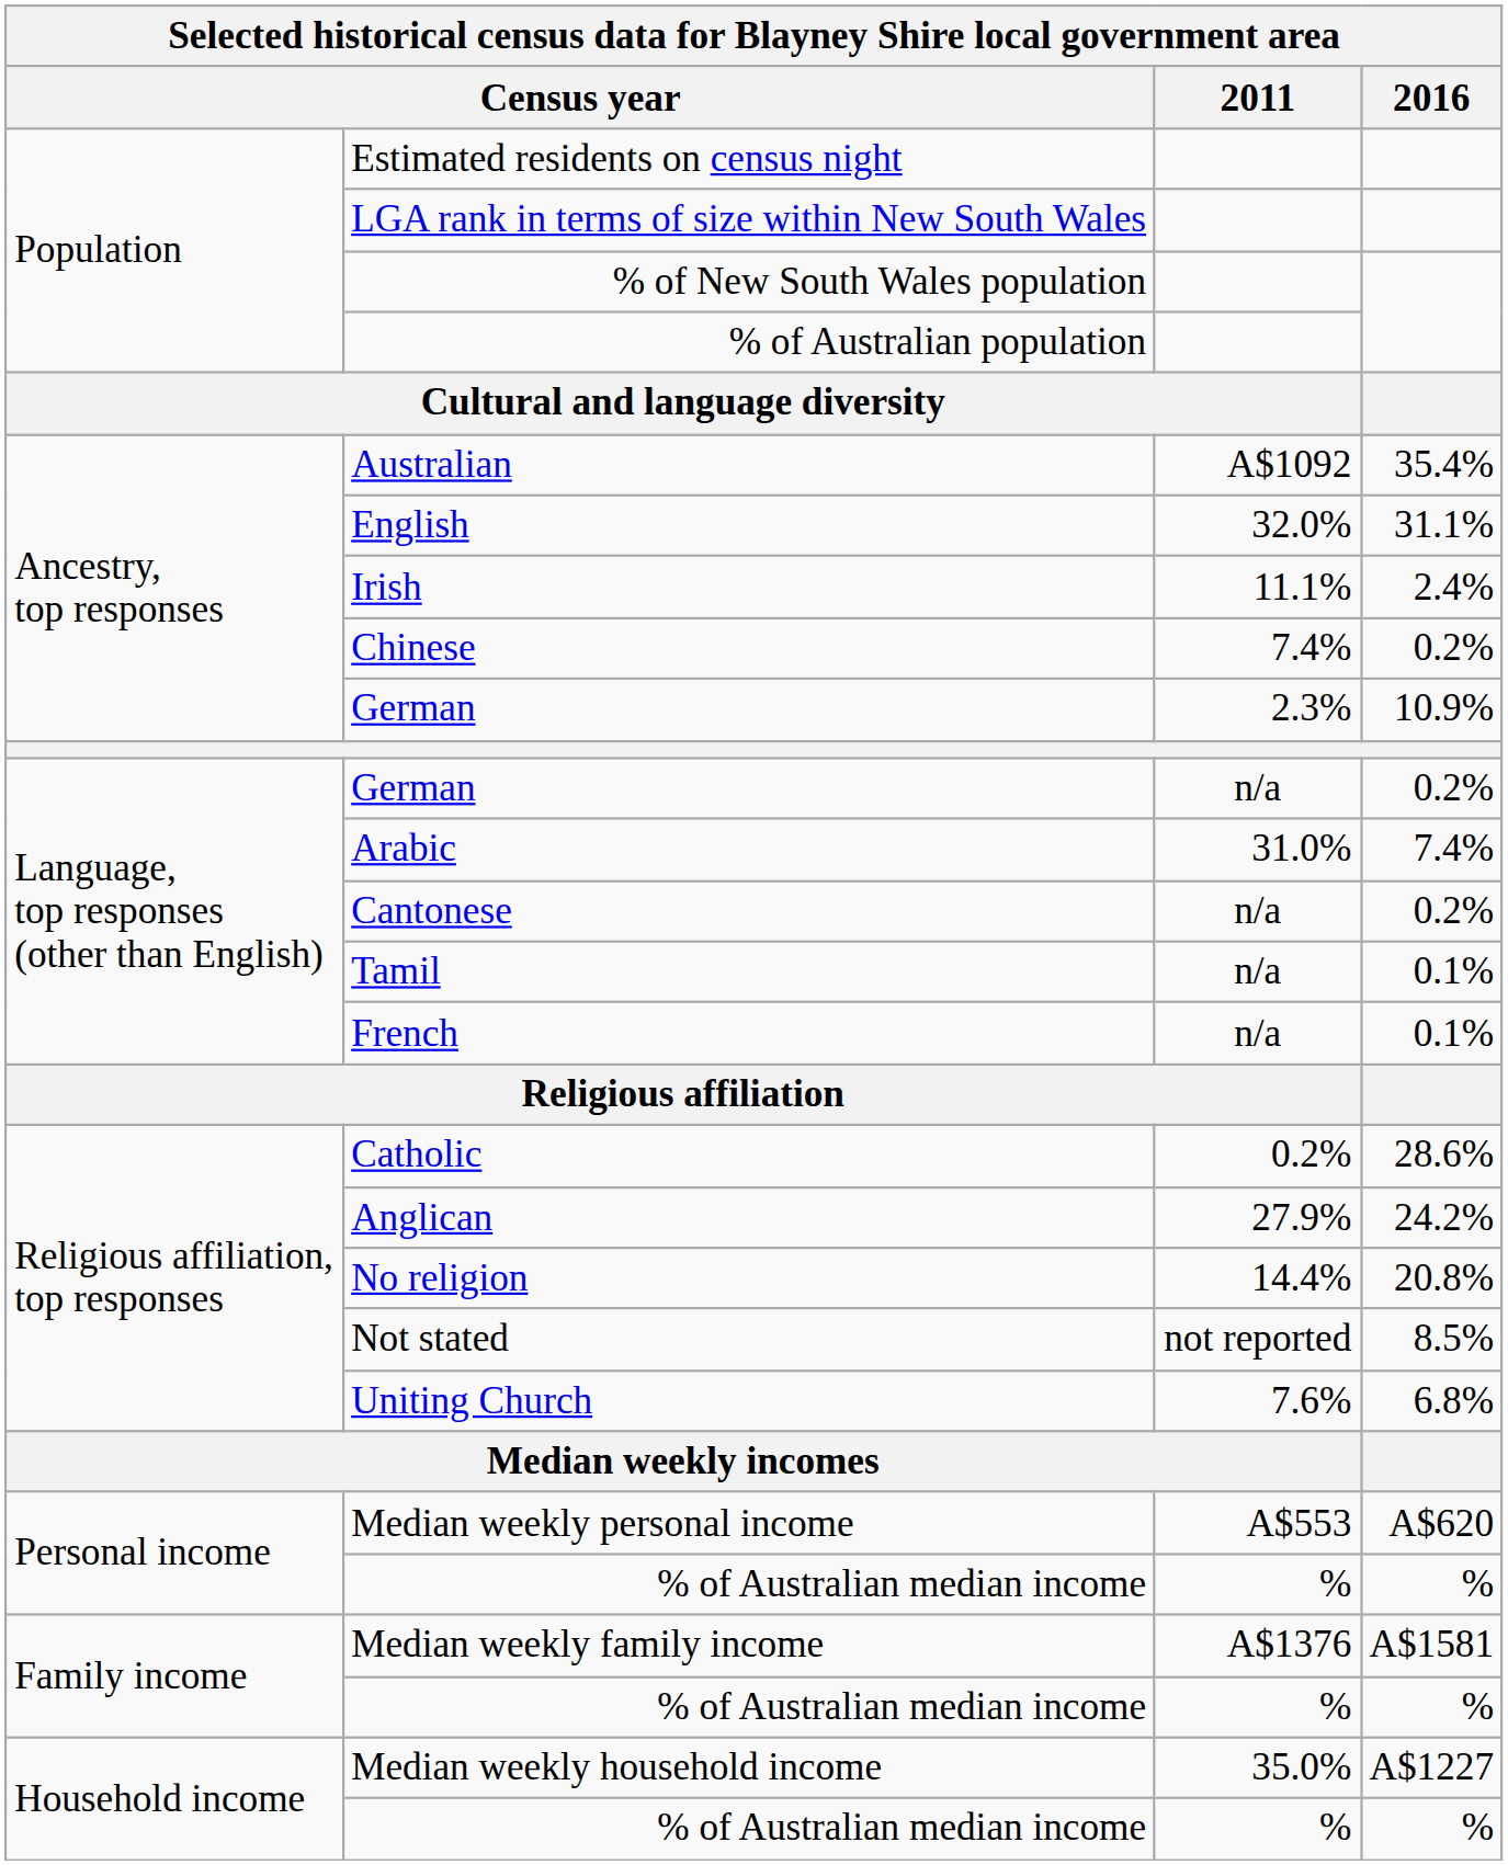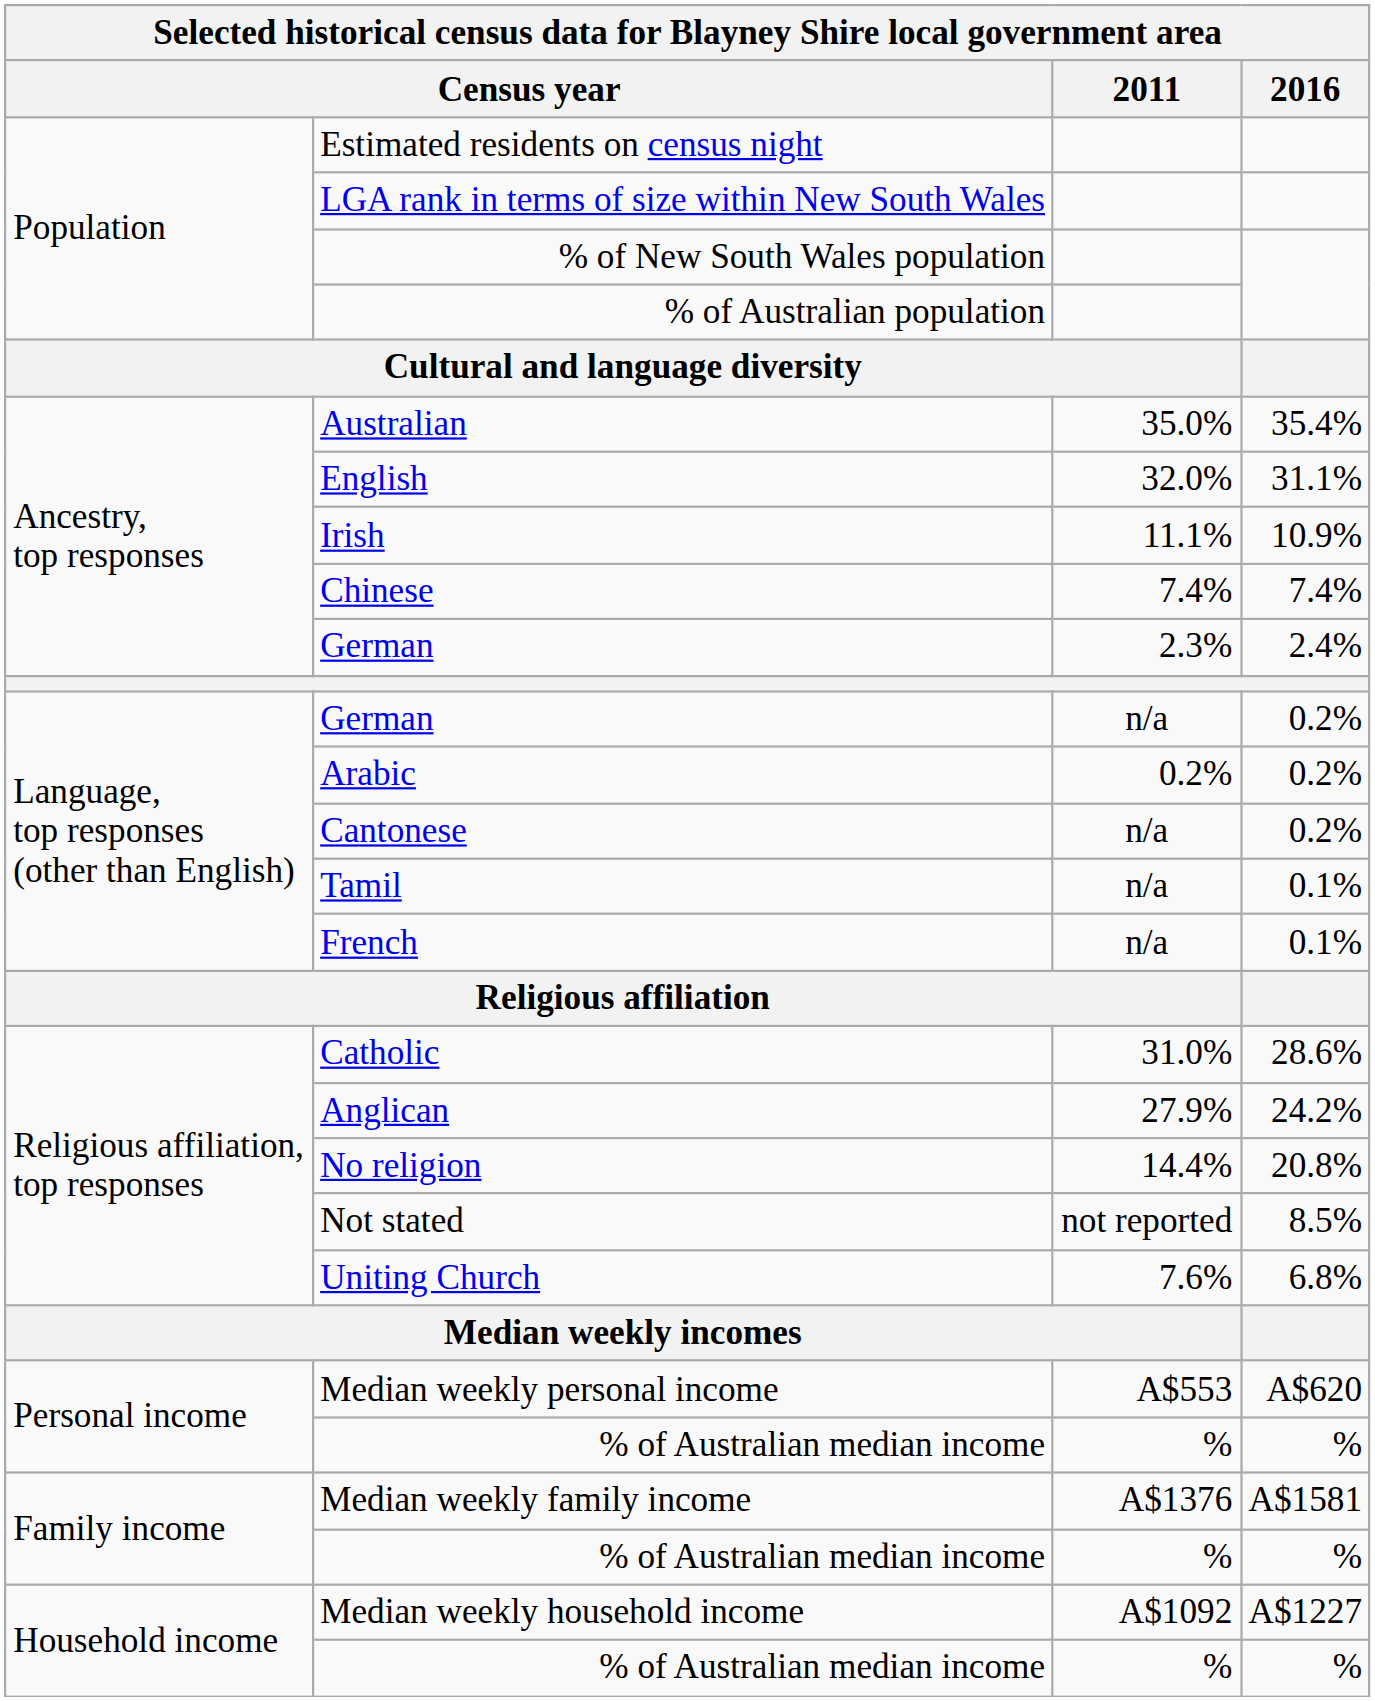 <table class="wikitable">
 <tr>
 <th colspan=7>Selected historical census data for Blayney Shire local government area</th>
 </tr>
 <tr>
 <th colspan=3>Census year</th>
 <th>2011</th>
 <th>2016</th>
 </tr>
 <tr>
 <td rowspan=4 colspan="2">Population</td>
 <td>Estimated residents on <a href='#'>census night</a></td>
 <td align="right"></td>
 <td align="right"> </td>
 </tr>
 <tr>
 <td align="right"><a href='#'>LGA rank in terms of size within New South Wales</a></td>
 <td align="right"></td>
 <td align="right"></td>
 </tr>
 <tr>
 <td align="right">% of New South Wales population</td>
 <td align="right"></td>
 </tr>
 <tr>
 <td align="right">% of Australian population</td>
 <td align="right"></td>
 </tr>
 <tr>
 <th colspan=4>Cultural and language diversity</th>
 <th></th>
 </tr>
 <tr>
 <td rowspan=5 colspan=2>Ancestry,<br>top responses</td>
 <td><a href='#'>Australian</a></td>
-<td align="right">A$1092</td>
+<td align="right">35.0%</td>
 <td align="right">35.4%</td>
 </tr>
 <tr>
 <td><a href='#'>English</a></td>
 <td align="right">32.0%</td>
 <td align="right">31.1%</td>
 </tr>
 <tr>
 <td><a href='#'>Irish</a></td>
 <td align="right">11.1%</td>
-<td align="right">2.4%</td>
+<td align="right">10.9%</td>
 </tr>
 <tr>
 <td><a href='#'>Chinese</a></td>
 <td align="right">7.4%</td>
-<td align="right">0.2%</td>
+<td align="right">7.4%</td>
 </tr>
 <tr>
 <td><a href='#'>German</a></td>
 <td align="right">2.3%</td>
-<td align="right">10.9%</td>
+<td align="right">2.4%</td>
 </tr>
 <tr>
 <th colspan=7></th>
 </tr>
 <tr>
 <td rowspan=5 colspan=2>Language,<br>top responses<br>(other than English)</td>
 <td><a href='#'>German</a></td>
 <td align="center">n/a</td>
 <td align="right">0.2%</td>
 </tr>
 <tr>
 <td><a href='#'>Arabic</a></td>
-<td align="right">31.0%</td>
-<td align="right">7.4%</td>
+<td align="right">0.2%</td>
+<td align="right">0.2%</td>
 </tr>
 <tr>
 <td><a href='#'>Cantonese</a></td>
 <td align="center">n/a</td>
 <td align="right">0.2%</td>
 </tr>
 <tr>
 <td><a href='#'>Tamil</a></td>
 <td align="center">n/a</td>
 <td align="right">0.1%</td>
 </tr>
 <tr>
 <td><a href='#'>French</a></td>
 <td align="center">n/a</td>
 <td align="right">0.1%</td>
 </tr>
 <tr>
 <th colspan=4>Religious affiliation</th>
 <th></th>
 </tr>
 <tr>
 <td rowspan=5 colspan=2>Religious affiliation,<br>top responses</td>
 <td><a href='#'>Catholic</a></td>
-<td align="right">0.2%</td>
+<td align="right">31.0%</td>
 <td align="right">28.6%</td>
 </tr>
 <tr>
 <td><a href='#'>Anglican</a></td>
 <td align="right">27.9%</td>
 <td align="right">24.2%</td>
 </tr>
 <tr>
 <td><a href='#'>No religion</a></td>
 <td align="right">14.4%</td>
 <td align="right">20.8%</td>
 </tr>
 <tr>
 <td>Not stated</td>
 <td align="centre">not reported</td>
 <td align="right">8.5%</td>
 </tr>
 <tr>
 <td><a href='#'>Uniting Church</a></td>
 <td align="right">7.6%</td>
 <td align="right">6.8%</td>
 </tr>
 <tr>
 <th colspan=4>Median weekly incomes</th>
 <th></th>
 </tr>
 <tr>
 <td rowspan=2 colspan=2>Personal income</td>
 <td>Median weekly personal income</td>
 <td align="right">A$553</td>
 <td align="right">A$620</td>
 </tr>
 <tr>
 <td align="right">% of Australian median income</td>
 <td align="right">%</td>
 <td align="right">%</td>
 </tr>
 <tr>
 <td rowspan=2 colspan=2>Family income</td>
 <td>Median weekly family income</td>
 <td align="right">A$1376</td>
 <td align="right">A$1581</td>
 </tr>
 <tr>
 <td align="right">% of Australian median income</td>
 <td align="right">%</td>
 <td align="right">%</td>
 </tr>
 <tr>
 <td rowspan=2 colspan=2>Household income</td>
 <td>Median weekly household income</td>
-<td align="right">35.0%</td>
+<td align="right">A$1092</td>
 <td align="right">A$1227</td>
 </tr>
 <tr>
 <td align="right">% of Australian median income</td>
 <td align="right">%</td>
 <td align="right">%</td>
 </tr>
 <tr>
 </tr>
 </table>
